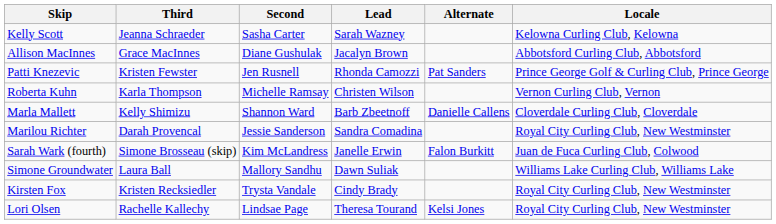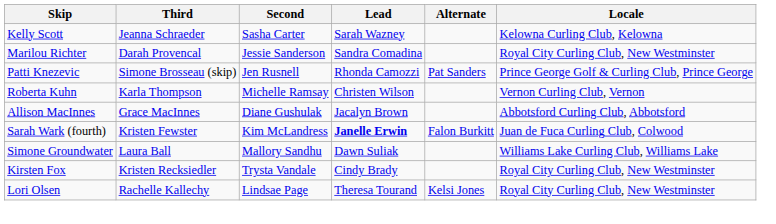 <table class="wikitable">
 <tr>
 <th>Skip</th>
 <th>Third</th>
 <th>Second</th>
 <th>Lead</th>
 <th>Alternate</th>
 <th>Locale</th>
 </tr>
 <tr>
 <td><a href='#'>Kelly Scott</a></td>
 <td><a href='#'>Jeanna Schraeder</a></td>
 <td><a href='#'>Sasha Carter</a></td>
 <td><a href='#'>Sarah Wazney</a></td>
 <td></td>
 <td><a href='#'>Kelowna Curling Club</a>, <a href='#'>Kelowna</a></td>
 </tr>
 <tr>
-<td><a href='#'>Allison MacInnes</a></td>
-<td><a href='#'>Grace MacInnes</a></td>
-<td><a href='#'>Diane Gushulak</a></td>
-<td><a href='#'>Jacalyn Brown</a></td>
+<td><a href='#'>Marilou Richter</a></td>
+<td><a href='#'>Darah Provencal</a></td>
+<td><a href='#'>Jessie Sanderson</a></td>
+<td><a href='#'>Sandra Comadina</a></td>
 <td></td>
-<td><a href='#'>Abbotsford Curling Club</a>, <a href='#'>Abbotsford</a></td>
+<td><a href='#'>Royal City Curling Club</a>, <a href='#'>New Westminster</a></td>
 </tr>
 <tr>
 <td><a href='#'>Patti Knezevic</a></td>
-<td><a href='#'>Kristen Fewster</a></td>
+<td><a href='#'>Simone Brosseau</a> (skip)</td>
 <td><a href='#'>Jen Rusnell</a></td>
 <td><a href='#'>Rhonda Camozzi</a></td>
 <td><a href='#'>Pat Sanders</a></td>
 <td><a href='#'>Prince George Golf & Curling Club</a>, <a href='#'>Prince George</a></td>
 </tr>
 <tr>
 <td><a href='#'>Roberta Kuhn</a></td>
 <td><a href='#'>Karla Thompson</a></td>
 <td><a href='#'>Michelle Ramsay</a></td>
 <td><a href='#'>Christen Wilson</a></td>
 <td></td>
 <td><a href='#'>Vernon Curling Club</a>, <a href='#'>Vernon</a></td>
 </tr>
 <tr>
-<td><a href='#'>Marla Mallett</a></td>
-<td><a href='#'>Kelly Shimizu</a></td>
-<td><a href='#'>Shannon Ward</a></td>
-<td><a href='#'>Barb Zbeetnoff</a></td>
-<td><a href='#'>Danielle Callens</a></td>
-<td><a href='#'>Cloverdale Curling Club</a>, <a href='#'>Cloverdale</a></td>
-</tr>
-<tr>
-<td><a href='#'>Marilou Richter</a></td>
-<td><a href='#'>Darah Provencal</a></td>
-<td><a href='#'>Jessie Sanderson</a></td>
-<td><a href='#'>Sandra Comadina</a></td>
+<td><a href='#'>Allison MacInnes</a></td>
+<td><a href='#'>Grace MacInnes</a></td>
+<td><a href='#'>Diane Gushulak</a></td>
+<td><a href='#'>Jacalyn Brown</a></td>
 <td></td>
-<td><a href='#'>Royal City Curling Club</a>, <a href='#'>New Westminster</a></td>
+<td><a href='#'>Abbotsford Curling Club</a>, <a href='#'>Abbotsford</a></td>
 </tr>
 <tr>
 <td><a href='#'>Sarah Wark</a> (fourth)</td>
-<td><a href='#'>Simone Brosseau</a> (skip)</td>
+<td><a href='#'>Kristen Fewster</a></td>
 <td><a href='#'>Kim McLandress</a></td>
-<td><a href='#'>Janelle Erwin</a></td>
+<td><strong><a href='#'>Janelle Erwin</a></strong></td>
 <td><a href='#'>Falon Burkitt</a></td>
 <td><a href='#'>Juan de Fuca Curling Club</a>, <a href='#'>Colwood</a></td>
 </tr>
 <tr>
 <td><a href='#'>Simone Groundwater</a></td>
 <td><a href='#'>Laura Ball</a></td>
 <td><a href='#'>Mallory Sandhu</a></td>
 <td><a href='#'>Dawn Suliak</a></td>
 <td></td>
 <td><a href='#'>Williams Lake Curling Club</a>, <a href='#'>Williams Lake</a></td>
 </tr>
 <tr>
 <td><a href='#'>Kirsten Fox</a></td>
 <td><a href='#'>Kristen Recksiedler</a></td>
 <td><a href='#'>Trysta Vandale</a></td>
 <td><a href='#'>Cindy Brady</a></td>
 <td></td>
 <td><a href='#'>Royal City Curling Club</a>, <a href='#'>New Westminster</a></td>
 </tr>
 <tr>
 <td><a href='#'>Lori Olsen</a></td>
 <td><a href='#'>Rachelle Kallechy</a></td>
 <td><a href='#'>Lindsae Page</a></td>
 <td><a href='#'>Theresa Tourand</a></td>
 <td><a href='#'>Kelsi Jones</a></td>
 <td><a href='#'>Royal City Curling Club</a>, <a href='#'>New Westminster</a></td>
 </tr>
 </table>
